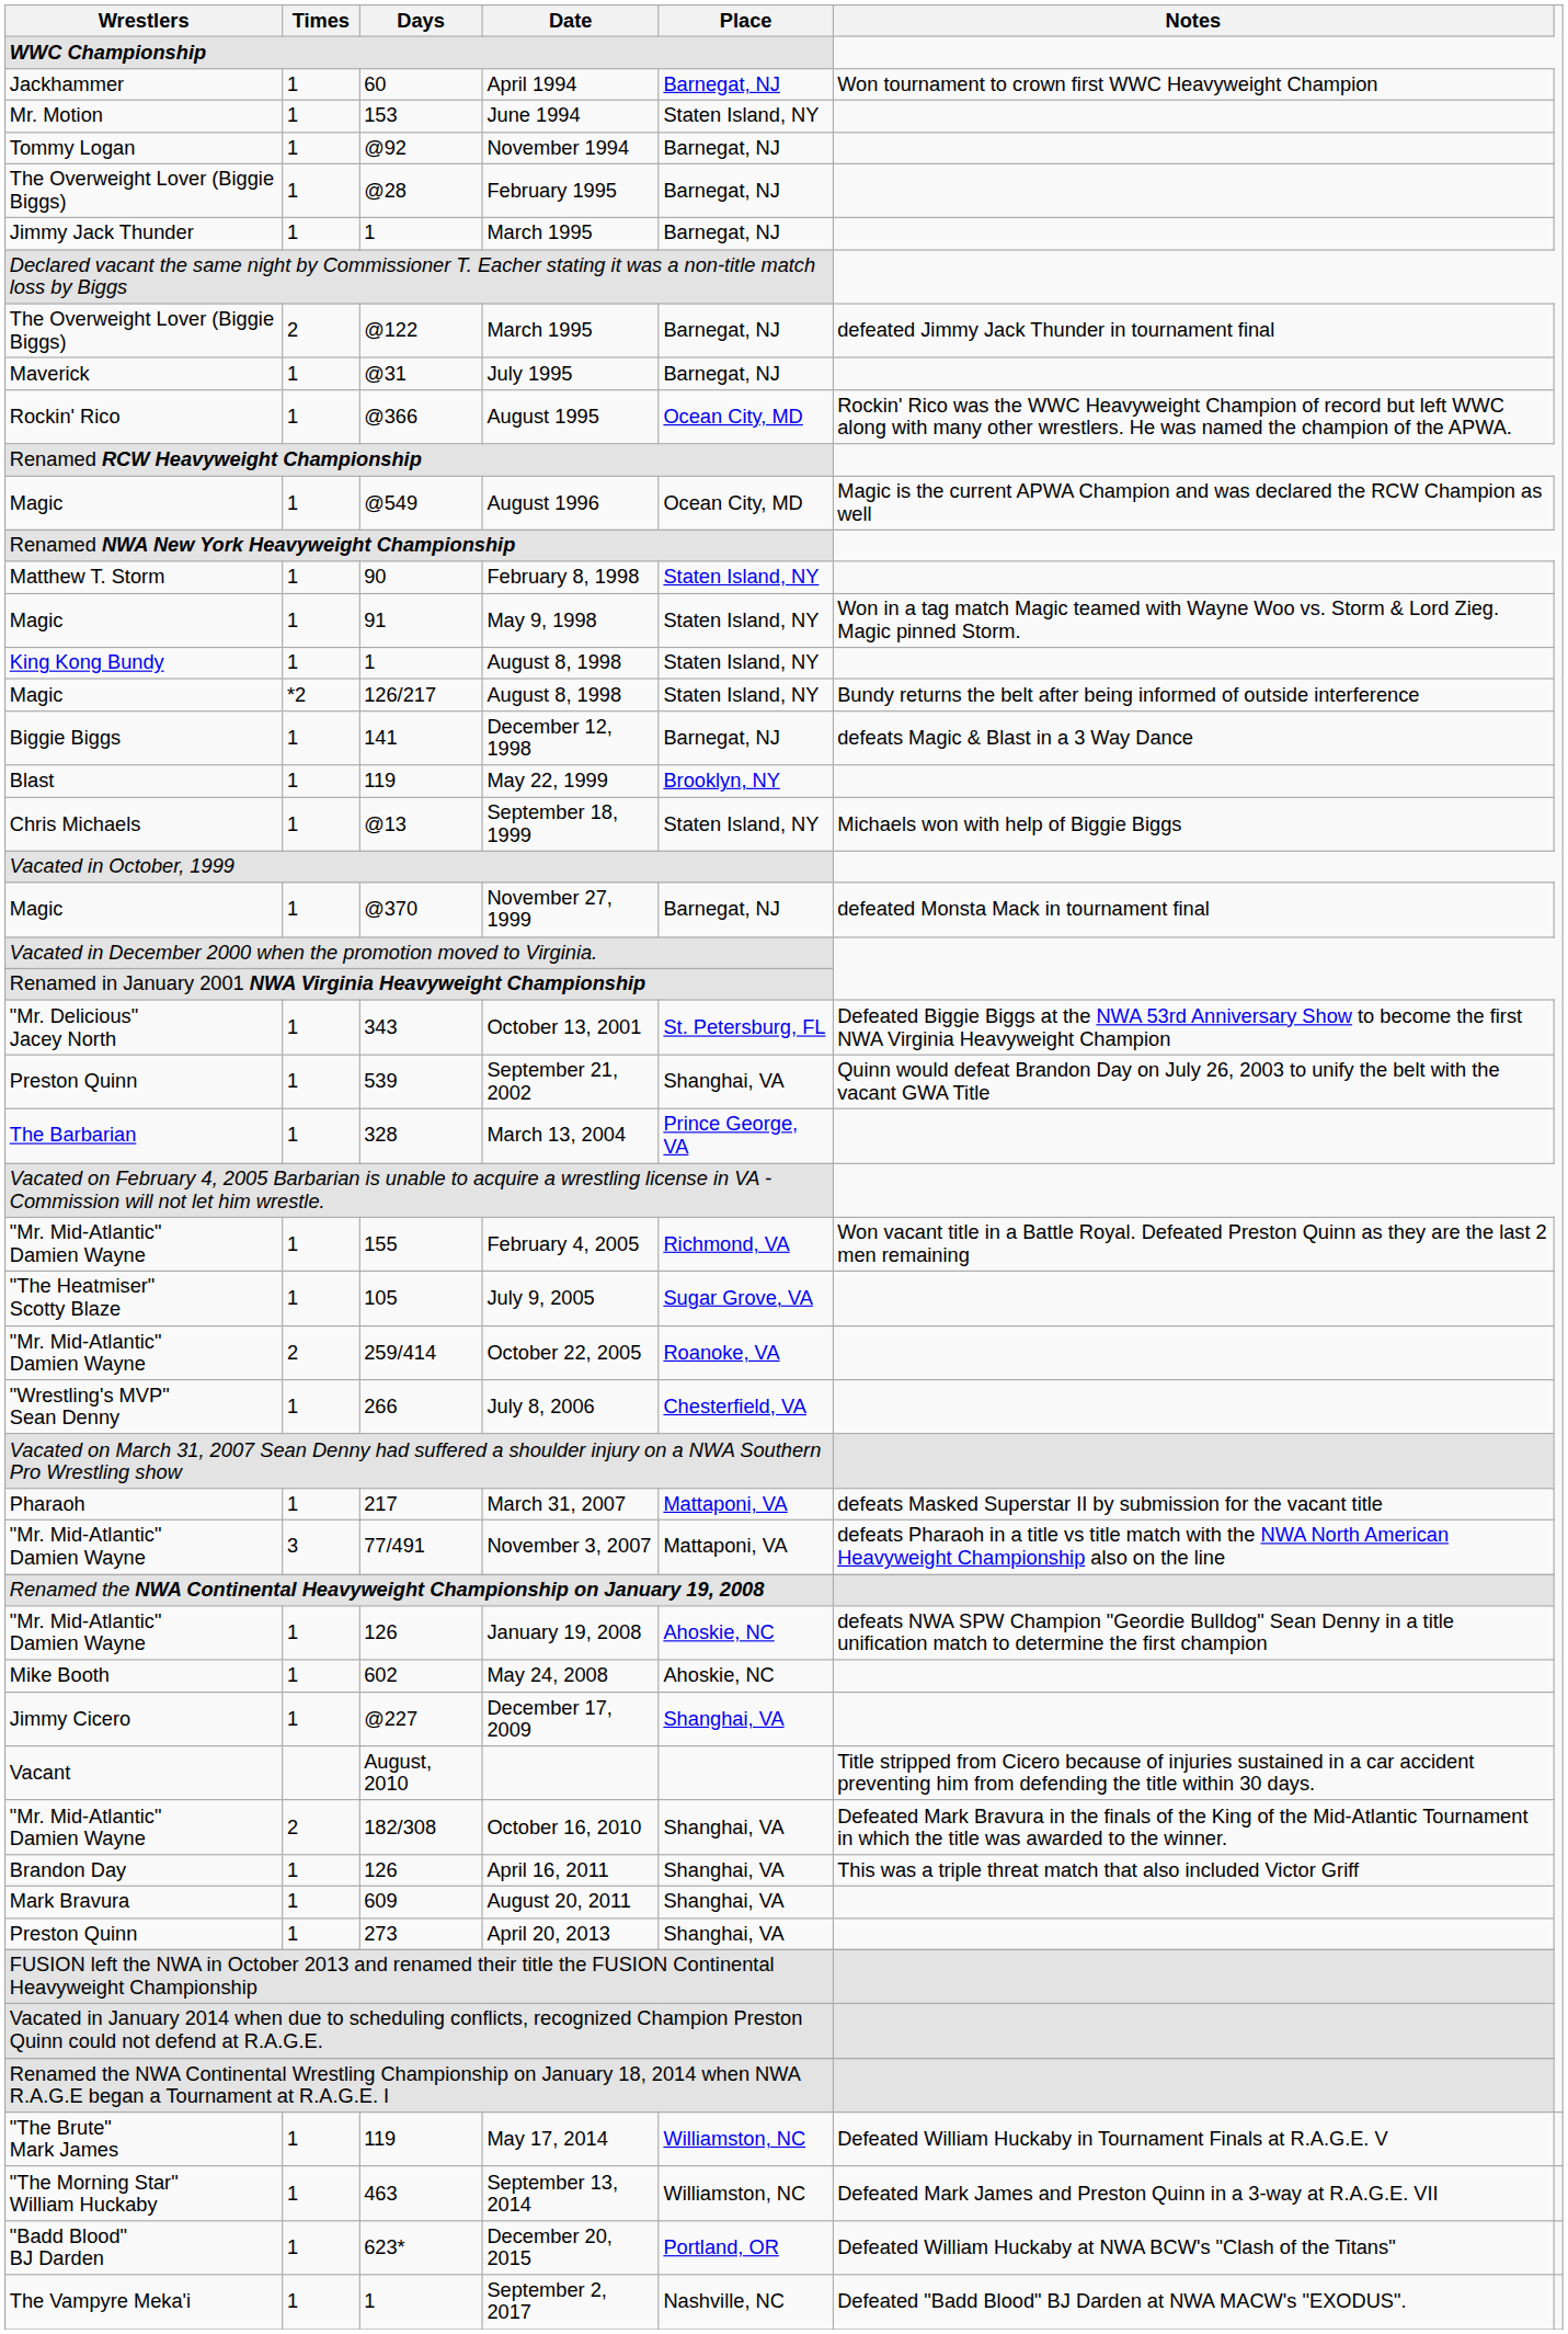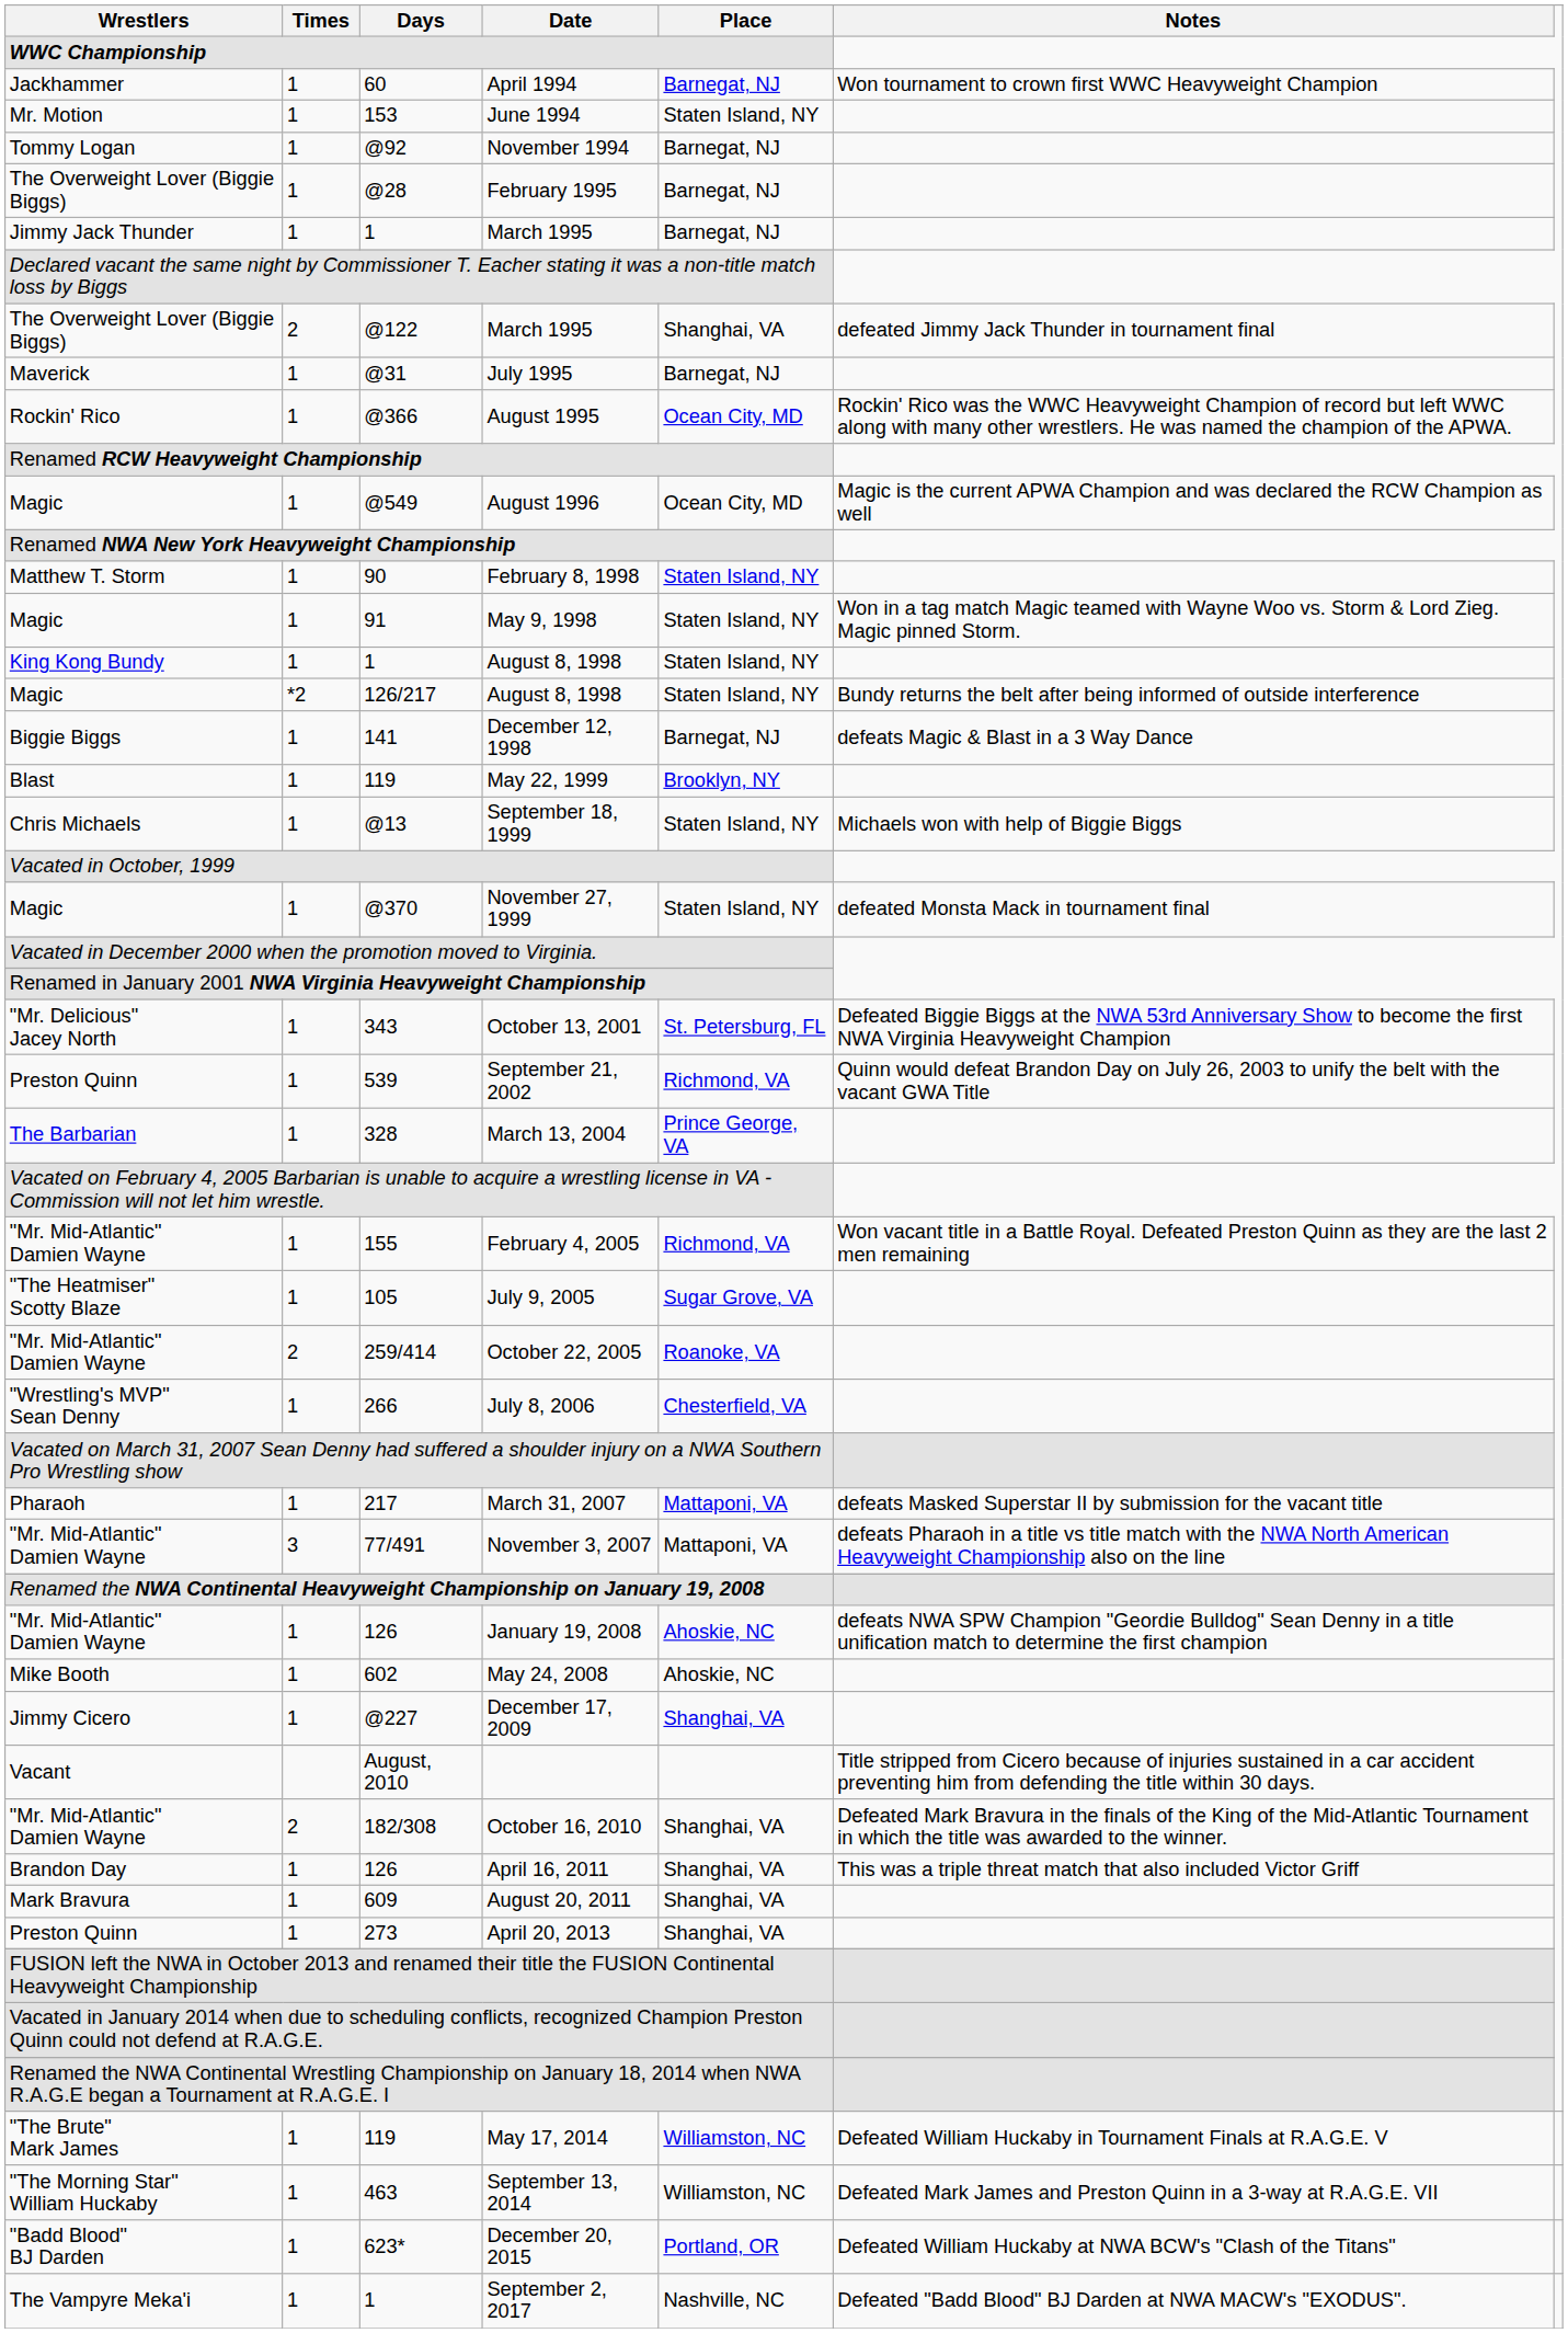 <table class="wikitable">
 <tr>
 <th>Wrestlers</th>
 <th>Times</th>
 <th>Days</th>
 <th>Date</th>
 <th>Place</th>
 <th>Notes</th>
 </tr>
 <tr style="background: #e3e3e3;">
 <td colspan="5"><strong><em>WWC Championship</em></strong></td>
 </tr>
 <tr>
 <td>Jackhammer</td>
 <td>1</td>
 <td>60</td>
 <td>April 1994</td>
 <td><a href='#'>Barnegat, NJ</a></td>
 <td>Won tournament to crown first WWC Heavyweight Champion</td>
 </tr>
 <tr>
 <td>Mr. Motion</td>
 <td>1</td>
 <td>153</td>
 <td>June 1994</td>
 <td>Staten Island, NY</td>
 <td></td>
 </tr>
 <tr>
 <td>Tommy Logan</td>
 <td>1</td>
 <td>@92</td>
 <td>November 1994</td>
 <td>Barnegat, NJ</td>
 <td></td>
 </tr>
 <tr>
 <td>The Overweight Lover (Biggie Biggs)</td>
 <td>1</td>
 <td>@28</td>
 <td>February 1995</td>
 <td>Barnegat, NJ</td>
 <td></td>
 </tr>
 <tr>
 <td>Jimmy Jack Thunder</td>
 <td>1</td>
 <td>1</td>
 <td>March 1995</td>
 <td>Barnegat, NJ</td>
 <td></td>
 </tr>
 <tr style="background: #e3e3e3;">
 <td colspan="5"><em>Declared vacant the same night by Commissioner T. Eacher stating it was a non-title match loss by Biggs</em></td>
 </tr>
 <tr>
 <td>The Overweight Lover (Biggie Biggs)</td>
 <td>2</td>
 <td>@122</td>
 <td>March 1995</td>
-<td>Barnegat, NJ</td>
+<td>Shanghai, VA</td>
 <td>defeated Jimmy Jack Thunder in tournament final</td>
 </tr>
 <tr>
 <td>Maverick</td>
 <td>1</td>
 <td>@31</td>
 <td>July 1995</td>
 <td>Barnegat, NJ</td>
 <td></td>
 </tr>
 <tr>
 <td>Rockin' Rico</td>
 <td>1</td>
 <td>@366</td>
 <td>August 1995</td>
 <td><a href='#'>Ocean City, MD</a></td>
 <td>Rockin' Rico was the WWC Heavyweight Champion of record but left WWC along with many other wrestlers. He was named the champion of the APWA.</td>
 </tr>
 <tr style="background: #e3e3e3;">
 <td colspan="5">Renamed <strong><em>RCW Heavyweight Championship</em></strong></td>
 </tr>
 <tr>
 <td>Magic</td>
 <td>1</td>
 <td>@549</td>
 <td>August 1996</td>
 <td>Ocean City, MD</td>
 <td>Magic is the current APWA Champion and was declared the RCW Champion as well</td>
 </tr>
 <tr style="background: #e3e3e3;">
 <td colspan="5">Renamed <strong><em>NWA New York Heavyweight Championship</em></strong></td>
 </tr>
 <tr>
 <td>Matthew T. Storm</td>
 <td>1</td>
 <td>90</td>
 <td>February 8, 1998</td>
 <td><a href='#'>Staten Island, NY</a></td>
 <td></td>
 </tr>
 <tr>
 <td>Magic</td>
 <td>1</td>
 <td>91</td>
 <td>May 9, 1998</td>
 <td>Staten Island, NY</td>
 <td>Won in a tag match Magic teamed with Wayne Woo vs. Storm & Lord Zieg.  Magic pinned Storm.</td>
 </tr>
 <tr>
 <td><a href='#'>King Kong Bundy</a></td>
 <td>1</td>
 <td>1</td>
 <td>August 8, 1998</td>
 <td>Staten Island, NY</td>
 <td></td>
 </tr>
 <tr>
 <td>Magic</td>
 <td>*2</td>
 <td>126/217</td>
 <td>August 8, 1998</td>
 <td>Staten Island, NY</td>
 <td>Bundy returns the belt after being informed of outside interference</td>
 </tr>
 <tr>
 <td>Biggie Biggs</td>
 <td>1</td>
 <td>141</td>
 <td>December 12, 1998</td>
 <td>Barnegat, NJ</td>
 <td>defeats Magic & Blast in a 3 Way Dance</td>
 </tr>
 <tr>
 <td>Blast</td>
 <td>1</td>
 <td>119</td>
 <td>May 22, 1999</td>
 <td><a href='#'>Brooklyn, NY</a></td>
 <td></td>
 </tr>
 <tr>
 <td>Chris Michaels</td>
 <td>1</td>
 <td>@13</td>
 <td>September 18, 1999</td>
 <td>Staten Island, NY</td>
 <td>Michaels won with help of Biggie Biggs</td>
 </tr>
 <tr style="background: #e3e3e3;">
 <td colspan="5"><em>Vacated in October, 1999</em></td>
 </tr>
 <tr>
 <td>Magic</td>
 <td>1</td>
 <td>@370</td>
 <td>November 27, 1999</td>
-<td>Barnegat, NJ</td>
+<td>Staten Island, NY</td>
 <td>defeated Monsta Mack in tournament final</td>
 </tr>
 <tr style="background: #e3e3e3;">
 <td colspan="5"><em>Vacated in December 2000 when the promotion moved to Virginia.</em></td>
 </tr>
 <tr style="background: #e3e3e3;">
 </tr>
 <tr style="background: #e3e3e3;">
 <td colspan="5">Renamed in January 2001 <strong><em>NWA Virginia Heavyweight Championship</em></strong></td>
 </tr>
 <tr>
 <td>"Mr. Delicious"<br>Jacey North</td>
 <td>1</td>
 <td>343</td>
 <td>October 13, 2001</td>
 <td><a href='#'>St. Petersburg, FL</a></td>
 <td>Defeated Biggie Biggs at the <a href='#'>NWA 53rd Anniversary Show</a> to become the first NWA Virginia Heavyweight Champion</td>
 </tr>
 <tr>
 <td>Preston Quinn</td>
 <td>1</td>
 <td>539</td>
 <td>September 21, 2002</td>
-<td>Shanghai, VA</td>
+<td><a href='#'>Richmond, VA</a></td>
 <td>Quinn would defeat Brandon Day on July 26, 2003 to unify the belt with the vacant GWA Title</td>
 </tr>
 <tr>
 <td><a href='#'>The Barbarian</a></td>
 <td>1</td>
 <td>328</td>
 <td>March 13, 2004</td>
 <td><a href='#'>Prince George, VA</a></td>
 <td></td>
 </tr>
 <tr style="background: #e3e3e3;">
 <td colspan="5"><em>Vacated on February 4, 2005  Barbarian is unable to acquire a wrestling license in VA - Commission will not let him wrestle.</em></td>
 </tr>
 <tr>
 <td>"Mr. Mid-Atlantic"<br>Damien Wayne</td>
 <td>1</td>
 <td>155</td>
 <td>February 4, 2005</td>
 <td><a href='#'>Richmond, VA</a></td>
 <td>Won vacant title in a Battle Royal.  Defeated Preston Quinn as they are the last 2 men remaining</td>
 </tr>
 <tr>
 <td>"The Heatmiser"<br>Scotty Blaze</td>
 <td>1</td>
 <td>105</td>
 <td>July 9, 2005</td>
 <td><a href='#'>Sugar Grove, VA</a></td>
 <td></td>
 </tr>
 <tr>
 <td>"Mr. Mid-Atlantic"<br>Damien Wayne</td>
 <td>2</td>
 <td>259/414</td>
 <td>October 22, 2005</td>
 <td><a href='#'>Roanoke, VA</a></td>
 <td></td>
 </tr>
 <tr>
 <td>"Wrestling's MVP"<br>Sean Denny</td>
 <td>1</td>
 <td>266</td>
 <td>July 8, 2006</td>
 <td><a href='#'>Chesterfield, VA</a></td>
 <td></td>
 </tr>
 <tr style="background: #e3e3e3;">
 <td colspan="5"><em>Vacated on March 31, 2007  Sean Denny had suffered a shoulder injury on a NWA Southern Pro Wrestling show</em></td>
 <td></td>
 </tr>
 <tr>
 <td>Pharaoh</td>
 <td>1</td>
 <td>217</td>
 <td>March 31, 2007</td>
 <td><a href='#'>Mattaponi, VA</a></td>
 <td>defeats Masked Superstar II by submission for the vacant title</td>
 </tr>
 <tr>
 <td>"Mr. Mid-Atlantic"<br>Damien Wayne</td>
 <td>3</td>
 <td>77/491</td>
 <td>November 3, 2007</td>
 <td>Mattaponi, VA</td>
 <td>defeats Pharaoh in a title vs title match with the <a href='#'>NWA North American Heavyweight Championship</a> also on the line</td>
 </tr>
 <tr>
 </tr>
 <tr style="background: #e3e3e3;">
 <td colspan="5"><em>Renamed the <strong>NWA Continental Heavyweight Championship<strong><em> on January 19, 2008</td>
 <td></td>
 </tr>
 <tr>
 <td>"Mr. Mid-Atlantic"<br>Damien Wayne</td>
 <td>1</td>
 <td>126</td>
 <td>January 19, 2008</td>
 <td><a href='#'>Ahoskie, NC</a></td>
 <td>defeats NWA SPW Champion "Geordie Bulldog" Sean Denny in a title unification match to determine the first champion</td>
 </tr>
 <tr>
 <td>Mike Booth</td>
 <td>1</td>
 <td>602</td>
 <td>May 24, 2008</td>
 <td>Ahoskie, NC</td>
 <td></td>
 </tr>
 <tr>
 <td>Jimmy Cicero</td>
 <td>1</td>
 <td>@227</td>
 <td>December 17, 2009</td>
 <td><a href='#'>Shanghai, VA</a></td>
 <td></td>
 </tr>
 <tr>
 <td>Vacant</td>
 <td></td>
 <td>August, 2010</td>
 <td></td>
 <td></td>
 <td>Title stripped from Cicero because of injuries sustained in a car accident preventing him from defending the title within 30 days.</td>
 </tr>
 <tr>
 <td>"Mr. Mid-Atlantic"<br>Damien Wayne</td>
 <td>2</td>
 <td>182/308</td>
 <td>October 16, 2010</td>
 <td>Shanghai, VA</td>
 <td>Defeated Mark Bravura in the finals of the King of the Mid-Atlantic Tournament in which the title was awarded to the winner.</td>
 </tr>
 <tr>
 <td>Brandon Day</td>
 <td>1</td>
 <td>126</td>
 <td>April 16, 2011</td>
 <td>Shanghai, VA</td>
 <td>This was a triple threat match that also included Victor Griff</td>
 </tr>
 <tr>
 <td>Mark Bravura</td>
 <td>1</td>
 <td>609</td>
 <td>August 20, 2011</td>
 <td>Shanghai, VA</td>
 <td></td>
 </tr>
 <tr>
 <td>Preston Quinn</td>
 <td>1</td>
 <td>273</td>
 <td>April 20, 2013</td>
 <td>Shanghai, VA</td>
 <td></td>
 </tr>
 <tr>
 </tr>
 <tr style="background: #e3e3e3;">
 <td colspan="5"></em>FUSION left the NWA in October 2013 and renamed their title the FUSION Continental Heavyweight Championship<em></td>
 <td></td>
 </tr>
 <tr style="background: #e3e3e3;">
 <td colspan="5"></em>Vacated in January 2014 when due to scheduling conflicts, recognized Champion Preston Quinn could not defend at R.A.G.E.<em></td>
 <td></td>
 </tr>
 <tr>
 </tr>
 <tr style="background: #e3e3e3;">
 <td colspan="5"></em>Renamed the </strong>NWA Continental Wrestling Championship</em></strong> on January 18, 2014 when NWA R.A.G.E began a Tournament at R.A.G.E. I</td>
 <td></td>
 </tr>
 <tr>
 <td>"The Brute"<br>Mark James</td>
 <td>1</td>
 <td>119</td>
 <td>May 17, 2014</td>
 <td><a href='#'>Williamston, NC</a></td>
 <td>Defeated William Huckaby in Tournament Finals at R.A.G.E. V</td>
 <td></td>
 </tr>
 <tr>
 <td>"The Morning Star"<br>William Huckaby</td>
 <td>1</td>
 <td>463</td>
 <td>September 13, 2014</td>
 <td>Williamston, NC</td>
 <td>Defeated Mark James and Preston Quinn in a 3-way at R.A.G.E. VII</td>
 <td></td>
 </tr>
 <tr>
 <td>"Badd Blood"<br>BJ Darden</td>
 <td>1</td>
 <td>623*</td>
 <td>December 20, 2015</td>
 <td><a href='#'>Portland, OR</a></td>
 <td>Defeated William Huckaby at NWA BCW's "Clash of the Titans"</td>
 <td></td>
 </tr>
 <tr>
 <td>The Vampyre Meka'i</td>
 <td>1</td>
 <td>1</td>
 <td>September 2, 2017</td>
 <td>Nashville, NC</td>
 <td>Defeated "Badd Blood" BJ Darden at NWA MACW's "EXODUS".</td>
 <td></td>
 </tr>
 </table>
